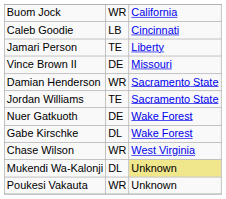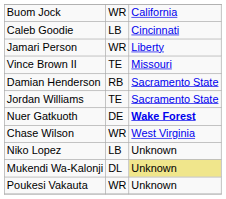 <table class="wikitable sortable">
 <tr>
 </tr>
 <tr>
 <td>Buom Jock</td>
 <td>WR</td>
 <td><a href='#'>California</a></td>
 </tr>
 <tr>
 <td>Caleb Goodie</td>
 <td>LB</td>
 <td><a href='#'>Cincinnati</a></td>
 </tr>
 <tr>
 <td>Jamari Person</td>
-<td>TE</td>
+<td>WR</td>
 <td><a href='#'>Liberty</a></td>
 </tr>
 <tr>
 <td>Vince Brown II</td>
-<td>DE</td>
+<td>TE</td>
 <td><a href='#'>Missouri</a></td>
 </tr>
 <tr>
 <td>Damian Henderson</td>
-<td>WR</td>
+<td>RB</td>
 <td><a href='#'>Sacramento State</a></td>
 </tr>
 <tr>
 <td>Jordan Williams</td>
 <td>TE</td>
 <td><a href='#'>Sacramento State</a></td>
 </tr>
 <tr>
 <td>Nuer Gatkuoth</td>
 <td>DE</td>
-<td><a href='#'>Wake Forest</a></td>
-</tr>
-<tr>
-<td>Gabe Kirschke</td>
-<td>DL</td>
-<td><a href='#'>Wake Forest</a></td>
+<td><strong><a href='#'>Wake Forest</a></strong></td>
 </tr>
 <tr>
 <td>Chase Wilson</td>
 <td>WR</td>
 <td><a href='#'>West Virginia</a></td>
+</tr>
+<tr>
+<td>Niko Lopez</td>
+<td>LB</td>
+<td>Unknown</td>
 </tr>
 <tr>
 <td>Mukendi Wa-Kalonji</td>
 <td>DL</td>
 <td style="background: khaki;">Unknown</td>
 </tr>
 <tr>
 <td>Poukesi Vakauta</td>
 <td>WR</td>
 <td>Unknown</td>
 </tr>
 <tr>
 </tr>
 </table>
